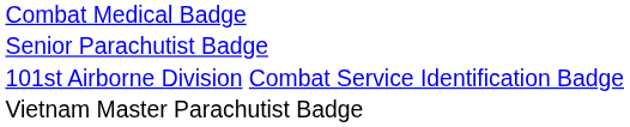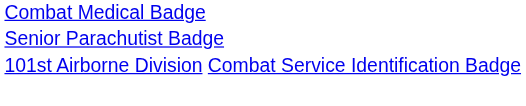 <table>
 <tr>
 <td></td>
 <td><a href='#'>Combat Medical Badge</a></td>
 </tr>
 <tr>
 <td></td>
 <td><a href='#'>Senior Parachutist Badge</a></td>
 </tr>
 <tr>
 <td></td>
 <td><a href='#'>101st Airborne Division</a> <a href='#'>Combat Service Identification Badge</a></td>
 </tr>
-<tr>
-<td></td>
-<td>Vietnam Master Parachutist Badge</td>
-</tr>
 </table>
